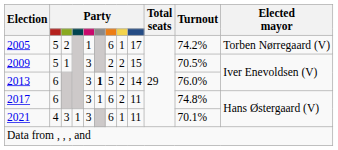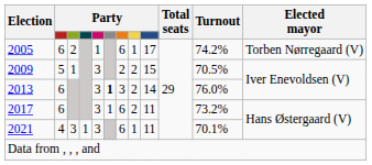 <table class="wikitable">
 <tr>
 <th rowspan="2">Election</th>
 <th colspan="8">Party</th>
 <th rowspan="2">Total<br>seats</th>
 <th rowspan="2">Turnout</th>
 <th rowspan="2">Elected<br>mayor</th>
 </tr>
 <tr>
 <td style="background:#B5211D;"><strong><a href='#'></a></strong></td>
 <td style="background:#89A920;"><strong><a href='#'></a></strong></td>
 <td style="background:#004450;"><strong><a href='#'></a></strong></td>
 <td style="background:#C9096C;"><strong><a href='#'></a></strong></td>
 <td style="background:#8B8989;"><strong></strong></td>
 <td style="background:#EC7D14;"><strong><a href='#'></a></strong></td>
 <td style="background:#F4D44D;"><strong><a href='#'></a></strong></td>
 <td style="background:#254C85;"><strong><a href='#'></a></strong></td>
 </tr>
 <tr>
 <td><a href='#'>2005</a></td>
-<td>5</td>
+<td>6</td>
 <td>2</td>
 <td style="background:#CDC9C9;" rowspan="4"></td>
 <td>1</td>
 <td style="background:#CDC9C9;" rowspan="2"></td>
 <td>6</td>
 <td>1</td>
 <td>17</td>
 <td rowspan="5">29</td>
 <td>74.2%</td>
 <td>Torben Nørregaard (V)</td>
 </tr>
 <tr>
 <td><a href='#'>2009</a></td>
 <td>5</td>
 <td>1</td>
 <td>3</td>
 <td>2</td>
 <td>2</td>
 <td>15</td>
 <td>70.5%</td>
 <td rowspan="2">Iver Enevoldsen (V)</td>
 </tr>
 <tr>
 <td><a href='#'>2013</a></td>
 <td>6</td>
 <td style="background:#CDC9C9;" rowspan="2"></td>
 <td>3</td>
 <td><strong>1</strong></td>
-<td>5</td>
+<td>3</td>
 <td>2</td>
 <td>14</td>
 <td>76.0%</td>
 </tr>
 <tr>
 <td><a href='#'>2017</a></td>
 <td>6</td>
 <td>3</td>
 <td>1</td>
 <td>6</td>
 <td>2</td>
 <td>11</td>
-<td>74.8%</td>
+<td>73.2%</td>
 <td rowspan="2">Hans Østergaard (V)</td>
 </tr>
 <tr>
 <td><a href='#'>2021</a></td>
 <td>4</td>
 <td>3</td>
 <td>1</td>
 <td>3</td>
 <td style="background:#CDC9C9;" rowspan="1"></td>
 <td>6</td>
 <td>1</td>
 <td>11</td>
 <td>70.1%</td>
 </tr>
 <tr>
 <td colspan="14">Data from , , ,  and </td>
 </tr>
 </table>
